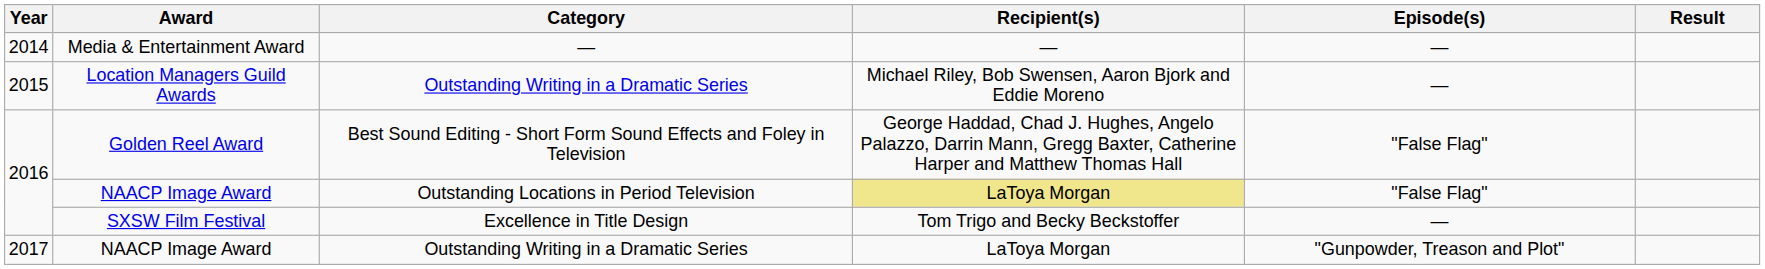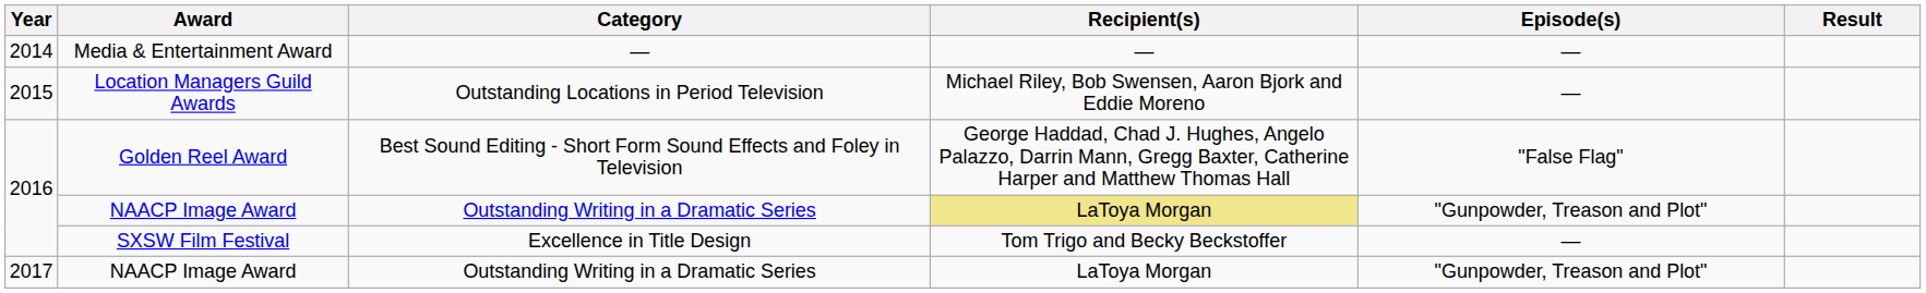 <table class="wikitable sortable plainrowheaders" style="text-align:center;">
 <tr>
 <th scope="col" style="width:0.3%;">Year</th>
 <th scope="col" style="width:15%;">Award</th>
 <th scope="col" style="width:30%;">Category</th>
 <th scope="col" style="width:22%;">Recipient(s)</th>
 <th scope="col" style="width:22%;">Episode(s)</th>
 <th scope="col" style="width:7%;">Result</th>
 </tr>
 <tr>
 <td>2014</td>
 <td>Media & Entertainment Award</td>
 <td>—</td>
 <td>—</td>
 <td>—</td>
 <td></td>
 </tr>
 <tr>
 <td>2015</td>
 <td><a href='#'>Location Managers Guild Awards</a></td>
-<td><a href='#'>Outstanding Writing in a Dramatic Series</a></td>
+<td>Outstanding Locations in Period Television</td>
 <td>Michael Riley, Bob Swensen, Aaron Bjork and Eddie Moreno</td>
 <td>—</td>
 <td></td>
 </tr>
 <tr>
 <td rowspan=3 style="text-align:center;">2016</td>
 <td><a href='#'>Golden Reel Award</a></td>
 <td>Best Sound Editing - Short Form Sound Effects and Foley in Television</td>
 <td>George Haddad, Chad J. Hughes, Angelo Palazzo, Darrin Mann, Gregg Baxter, Catherine Harper and Matthew Thomas Hall</td>
 <td>"False Flag"</td>
 <td></td>
 </tr>
 <tr>
 <td><a href='#'>NAACP Image Award</a></td>
-<td>Outstanding Locations in Period Television</td>
+<td><a href='#'>Outstanding Writing in a Dramatic Series</a></td>
 <td style="background: khaki;">LaToya Morgan</td>
-<td>"False Flag"</td>
+<td>"Gunpowder, Treason and Plot"</td>
 <td></td>
 </tr>
 <tr>
 <td><a href='#'>SXSW Film Festival</a></td>
 <td>Excellence in Title Design</td>
 <td>Tom Trigo and Becky Beckstoffer</td>
 <td>—</td>
 <td></td>
 </tr>
 <tr>
 <td>2017</td>
 <td>NAACP Image Award</td>
 <td>Outstanding Writing in a Dramatic Series</td>
 <td>LaToya Morgan</td>
 <td>"Gunpowder, Treason and Plot"</td>
 <td></td>
 </tr>
 </table>
